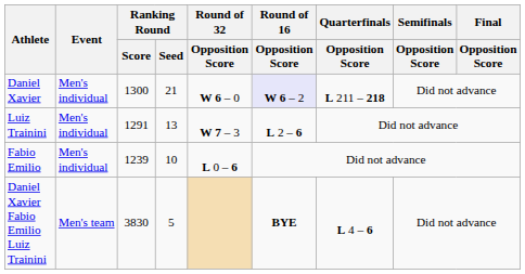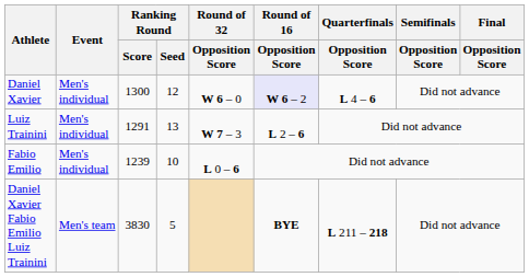 <table class="wikitable" style="font-size:90%">
 <tr>
 <th rowspan="2">Athlete</th>
 <th rowspan="2">Event</th>
 <th colspan="2">Ranking Round</th>
 <th>Round of 32</th>
 <th>Round of 16</th>
 <th>Quarterfinals</th>
 <th>Semifinals</th>
 <th>Final</th>
 </tr>
 <tr>
 <th>Score</th>
 <th>Seed</th>
 <th>Opposition<br>Score</th>
 <th>Opposition<br>Score</th>
 <th>Opposition<br>Score</th>
 <th>Opposition<br>Score</th>
 <th>Opposition<br>Score</th>
 </tr>
 <tr>
 <td><a href='#'>Daniel Xavier</a></td>
 <td><a href='#'>Men's individual</a></td>
 <td align=center>1300</td>
-<td align=center>21</td>
+<td align=center>12</td>
 <td align=center><br><strong>W</strong> <strong>6</strong> – 0</td>
 <td align=center style="background: lavender;"><br> <strong>W</strong> <strong>6</strong> – 2</td>
-<td align=center><br> <strong>L</strong> 211 – <strong>218</strong></td>
+<td align=center><br> <strong>L</strong> 4 – <strong>6</strong></td>
 <td align=center colspan="7">Did not advance</td>
 </tr>
 <tr>
 <td><a href='#'>Luiz Trainini</a></td>
 <td><a href='#'>Men's individual</a></td>
 <td align=center>1291</td>
 <td align=center>13</td>
 <td align=center><br> <strong>W</strong> <strong>7</strong> – 3</td>
 <td align=center><br> <strong>L</strong> 2 – <strong>6</strong></td>
 <td align=center colspan=3>Did not advance</td>
 </tr>
 <tr>
 <td><a href='#'>Fabio Emilio</a></td>
 <td><a href='#'>Men's individual</a></td>
 <td align=center>1239</td>
 <td align=center>10</td>
 <td align=center><br> <strong>L</strong> 0 – <strong>6</strong></td>
 <td align=center colspan=4>Did not advance</td>
 </tr>
 <tr>
 <td><a href='#'>Daniel Xavier</a><br><a href='#'>Fabio Emilio</a><br><a href='#'>Luiz Trainini</a></td>
 <td><a href='#'>Men's team</a></td>
 <td align=center>3830</td>
 <td align=center>5</td>
 <td align=center bgcolor=wheat></td>
 <td align=center><strong>BYE</strong></td>
-<td align=center><br> <strong>L</strong> 4 – <strong>6</strong></td>
+<td align=center><br> <strong>L</strong> 211 – <strong>218</strong></td>
 <td align=center colspan=2>Did not advance</td>
 </tr>
 </table>
